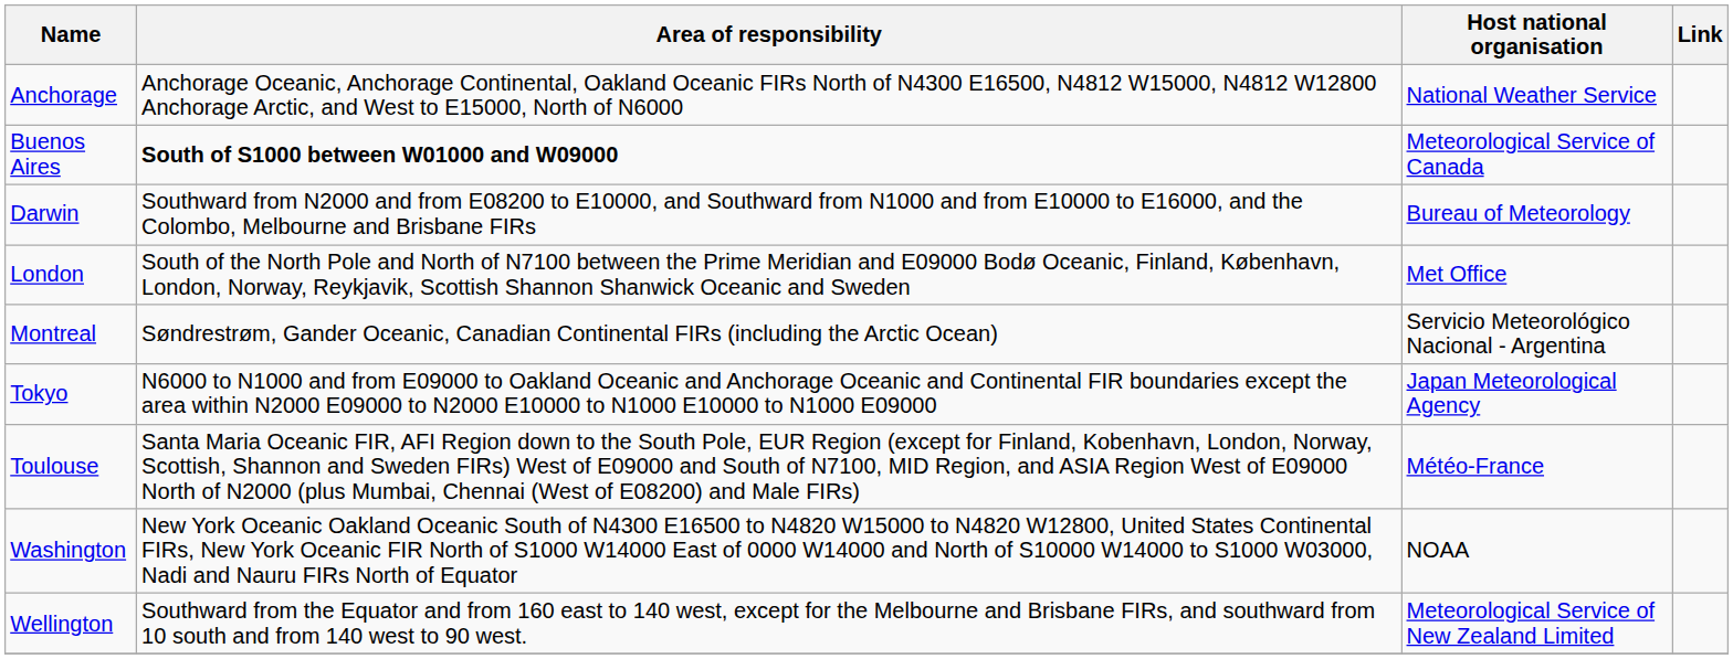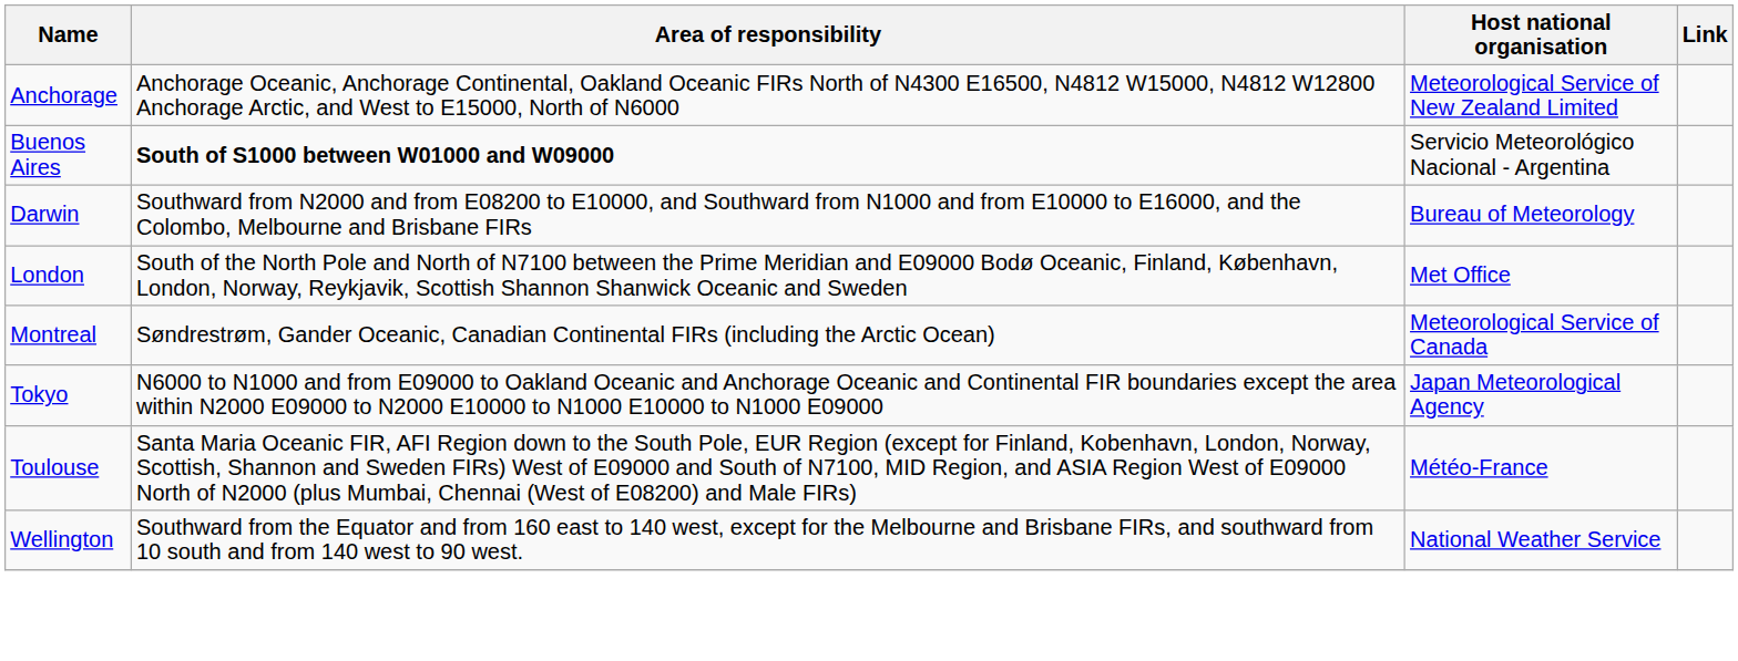 <table class="wikitable" border="1" align="center">
 <tr>
 <th>Name</th>
 <th>Area of responsibility</th>
 <th>Host national organisation</th>
 <th>Link</th>
 </tr>
 <tr>
 <td><a href='#'>Anchorage</a></td>
 <td>Anchorage Oceanic, Anchorage Continental, Oakland Oceanic FIRs North of N4300 E16500, N4812 W15000, N4812 W12800 Anchorage Arctic, and West to E15000, North of N6000</td>
-<td><a href='#'>National Weather Service</a></td>
+<td><a href='#'>Meteorological Service of New Zealand Limited</a></td>
 <td></td>
 </tr>
 <tr>
 <td><a href='#'>Buenos Aires</a></td>
 <td><strong>South of S1000 between W01000 and W09000</strong></td>
-<td><a href='#'>Meteorological Service of Canada</a></td>
+<td>Servicio Meteorológico Nacional - Argentina</td>
 <td></td>
 </tr>
 <tr>
 <td><a href='#'>Darwin</a></td>
 <td>Southward from N2000 and from E08200 to E10000, and Southward from N1000 and from E10000 to E16000, and the Colombo, Melbourne and Brisbane FIRs</td>
 <td><a href='#'>Bureau of Meteorology</a></td>
 <td></td>
 </tr>
 <tr>
 <td><a href='#'>London</a></td>
 <td>South of the North Pole and North of N7100 between the Prime Meridian and E09000 Bodø Oceanic, Finland, København, London, Norway, Reykjavik, Scottish Shannon Shanwick Oceanic and Sweden</td>
 <td><a href='#'>Met Office</a></td>
 <td></td>
 </tr>
 <tr>
 <td><a href='#'>Montreal</a></td>
 <td>Søndrestrøm, Gander Oceanic, Canadian Continental FIRs (including the Arctic Ocean)</td>
-<td>Servicio Meteorológico Nacional - Argentina</td>
+<td><a href='#'>Meteorological Service of Canada</a></td>
 <td></td>
 </tr>
 <tr>
 <td><a href='#'>Tokyo</a></td>
 <td>N6000 to N1000 and from E09000 to Oakland Oceanic and Anchorage Oceanic and Continental FIR boundaries except the area within N2000 E09000 to N2000 E10000 to N1000 E10000 to N1000 E09000</td>
 <td><a href='#'>Japan Meteorological Agency</a></td>
 <td></td>
 </tr>
 <tr>
 <td><a href='#'>Toulouse</a></td>
 <td>Santa Maria Oceanic FIR, AFI Region down to the South Pole, EUR Region (except for Finland, Kobenhavn, London, Norway, Scottish, Shannon and Sweden FIRs) West of E09000 and South of N7100, MID Region, and ASIA Region West of E09000 North of N2000 (plus Mumbai, Chennai (West of E08200) and Male FIRs)</td>
 <td><a href='#'>Météo-France</a></td>
 <td></td>
 </tr>
 <tr>
-<td><a href='#'>Washington</a></td>
-<td>New York Oceanic Oakland Oceanic South of N4300 E16500 to N4820 W15000 to N4820 W12800, United States Continental FIRs, New York Oceanic FIR North of S1000 W14000 East of 0000 W14000 and North of S10000 W14000 to S1000 W03000, Nadi and Nauru FIRs North of Equator</td>
-<td>NOAA</td>
-<td></td>
-</tr>
-<tr>
 <td><a href='#'>Wellington</a></td>
 <td>Southward from the Equator and from 160 east to 140 west, except for the Melbourne and Brisbane FIRs, and southward from 10 south and from 140 west to 90 west.</td>
-<td><a href='#'>Meteorological Service of New Zealand Limited</a></td>
+<td><a href='#'>National Weather Service</a></td>
 <td></td>
 </tr>
 <tr>
 </tr>
 </table>
